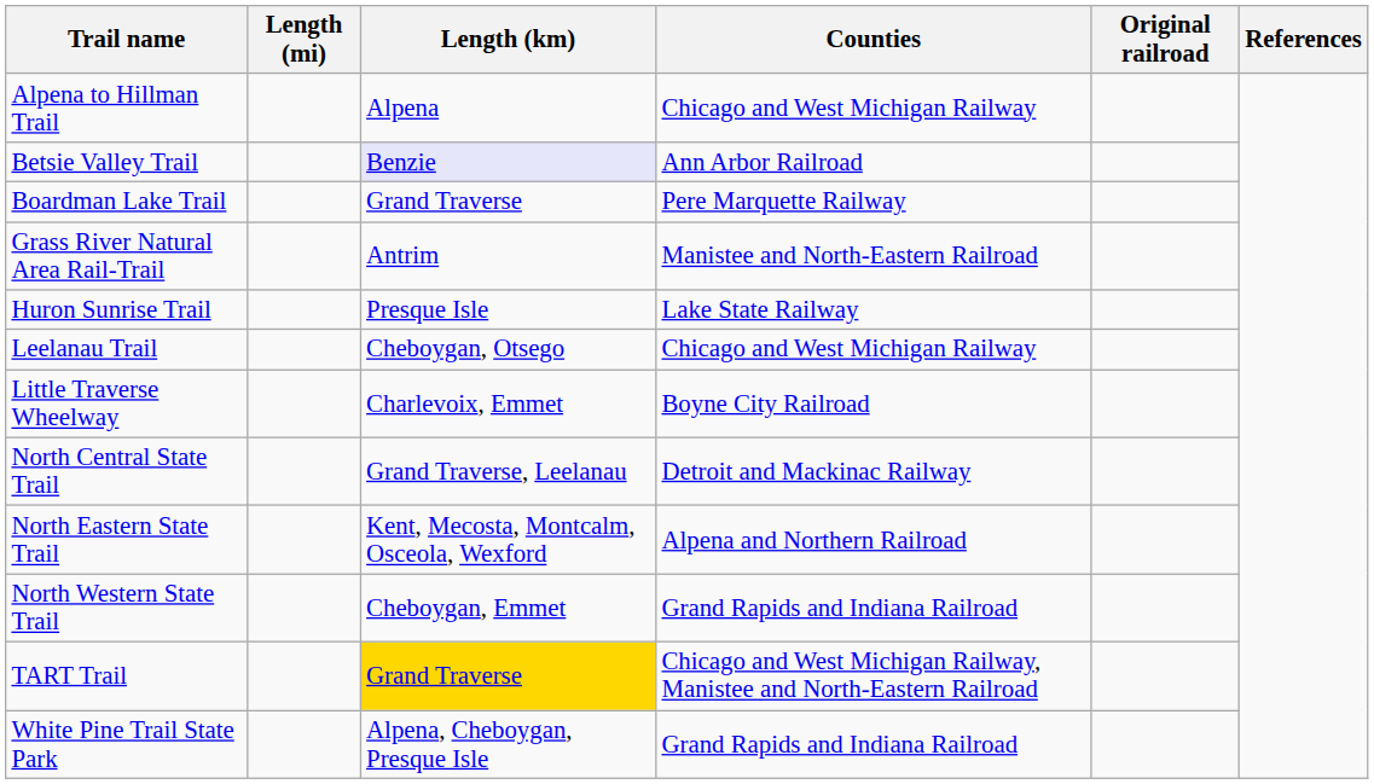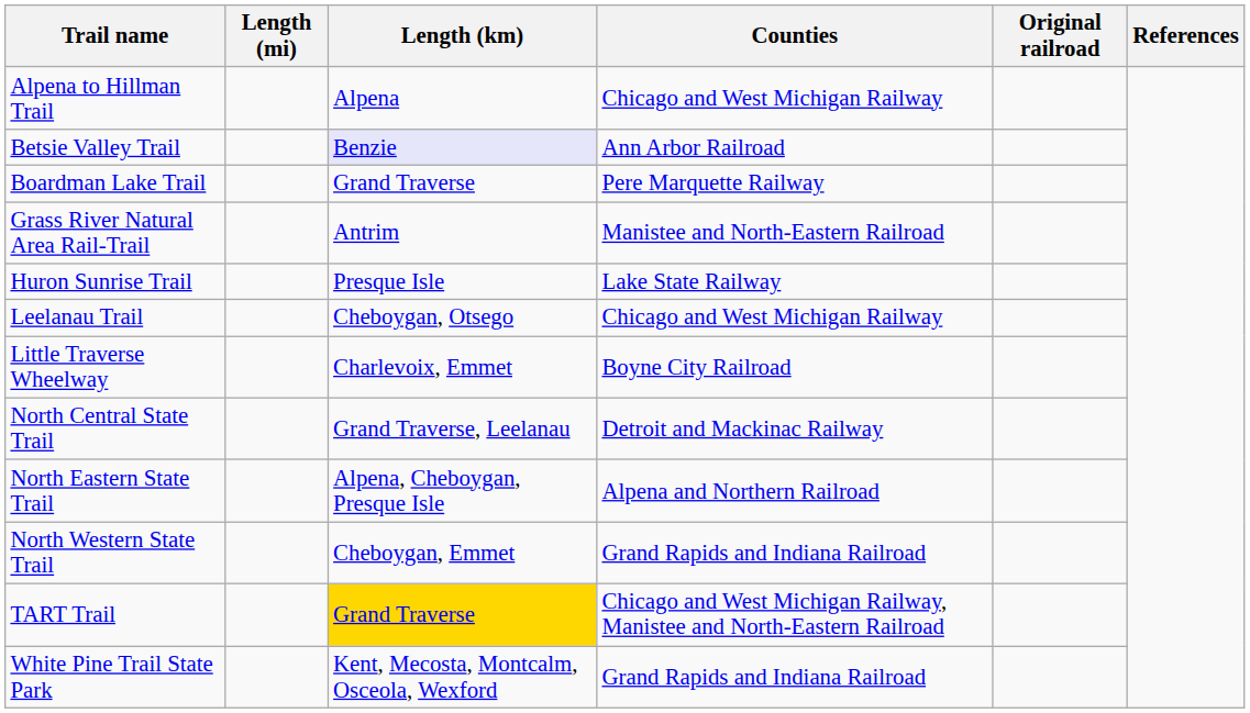 <table class="wikitable sortable">
 <tr>
 <th scope="col">Trail name</th>
 <th scope="col">Length (mi)</th>
 <th scope="col">Length (km)</th>
 <th scope="col" class = "unsortable">Counties</th>
 <th scope="col">Original railroad</th>
 <th scope="col" class = "unsortable">References</th>
 </tr>
 <tr>
 <td><a href='#'>Alpena to Hillman Trail</a></td>
 <td></td>
 <td><a href='#'>Alpena</a></td>
 <td><a href='#'>Chicago and West Michigan Railway</a></td>
 <td></td>
 </tr>
 <tr>
 <td><a href='#'>Betsie Valley Trail</a></td>
 <td></td>
 <td style="background: lavender;"><a href='#'>Benzie</a></td>
 <td><a href='#'>Ann Arbor Railroad</a></td>
 <td></td>
 </tr>
 <tr>
 <td><a href='#'>Boardman Lake Trail</a></td>
 <td></td>
 <td><a href='#'>Grand Traverse</a></td>
 <td><a href='#'>Pere Marquette Railway</a></td>
 <td></td>
 </tr>
 <tr>
 <td><a href='#'>Grass River Natural Area Rail-Trail</a></td>
 <td></td>
 <td><a href='#'>Antrim</a></td>
 <td><a href='#'>Manistee and North-Eastern Railroad</a></td>
 <td></td>
 </tr>
 <tr>
 <td><a href='#'>Huron Sunrise Trail</a></td>
 <td></td>
 <td><a href='#'>Presque Isle</a></td>
 <td><a href='#'>Lake State Railway</a></td>
 <td></td>
 </tr>
 <tr>
 <td><a href='#'>Leelanau Trail</a></td>
 <td></td>
 <td><a href='#'>Cheboygan</a>, <a href='#'>Otsego</a></td>
 <td><a href='#'>Chicago and West Michigan Railway</a></td>
 <td></td>
 </tr>
 <tr>
 <td><a href='#'>Little Traverse Wheelway</a></td>
 <td></td>
 <td><a href='#'>Charlevoix</a>, <a href='#'>Emmet</a></td>
 <td><a href='#'>Boyne City Railroad</a></td>
 <td></td>
 </tr>
 <tr>
 <td><a href='#'>North Central State Trail</a></td>
 <td></td>
 <td><a href='#'>Grand Traverse</a>, <a href='#'>Leelanau</a></td>
 <td><a href='#'>Detroit and Mackinac Railway</a></td>
 <td></td>
 </tr>
 <tr>
 <td><a href='#'>North Eastern State Trail</a></td>
 <td></td>
-<td><a href='#'>Kent</a>, <a href='#'>Mecosta</a>, <a href='#'>Montcalm</a>, <a href='#'>Osceola</a>, <a href='#'>Wexford</a></td>
+<td><a href='#'>Alpena</a>, <a href='#'>Cheboygan</a>, <a href='#'>Presque Isle</a></td>
 <td><a href='#'>Alpena and Northern Railroad</a></td>
 <td></td>
 </tr>
 <tr>
 <td><a href='#'>North Western State Trail</a></td>
 <td></td>
 <td><a href='#'>Cheboygan</a>, <a href='#'>Emmet</a></td>
 <td><a href='#'>Grand Rapids and Indiana Railroad</a></td>
 <td></td>
 </tr>
 <tr>
 <td><a href='#'>TART Trail</a></td>
 <td></td>
 <td style="background: gold;"><a href='#'>Grand Traverse</a></td>
 <td><a href='#'>Chicago and West Michigan Railway</a>, <a href='#'>Manistee and North-Eastern Railroad</a></td>
 <td></td>
 </tr>
 <tr>
 <td><a href='#'>White Pine Trail State Park</a></td>
 <td></td>
-<td><a href='#'>Alpena</a>, <a href='#'>Cheboygan</a>, <a href='#'>Presque Isle</a></td>
+<td><a href='#'>Kent</a>, <a href='#'>Mecosta</a>, <a href='#'>Montcalm</a>, <a href='#'>Osceola</a>, <a href='#'>Wexford</a></td>
 <td><a href='#'>Grand Rapids and Indiana Railroad</a></td>
 <td></td>
 </tr>
 </table>
